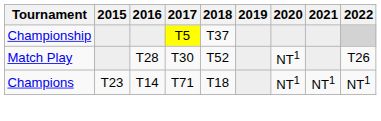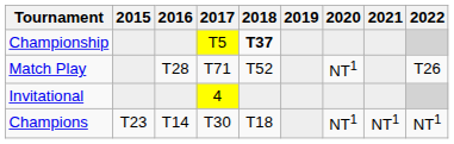 <table class="wikitable" style="text-align:center;">
 <tr>
 <th>Tournament</th>
 <th>2015</th>
 <th>2016</th>
 <th>2017</th>
 <th>2018</th>
 <th>2019</th>
 <th>2020</th>
 <th>2021</th>
 <th>2022</th>
 </tr>
 <tr>
 <td align="left"><a href='#'>Championship</a></td>
 <td style="background:#eeeeee;"></td>
 <td style="background:#eeeeee;"></td>
 <td style="background:yellow;">T5</td>
-<td>T37</td>
+<td><strong>T37</strong></td>
 <td style="background:#eeeeee;"></td>
 <td style="background:#eeeeee;"></td>
 <td style="background:#eeeeee;"></td>
 <td colspan=1 style="background:#D3D3D3;"></td>
 </tr>
 <tr>
 <td align="left"><a href='#'>Match Play</a></td>
 <td style="background:#eeeeee;"></td>
 <td>T28</td>
-<td>T30</td>
+<td>T71</td>
 <td>T52</td>
 <td style="background:#eeeeee;"></td>
 <td>NT<sup>1</sup></td>
 <td style="background:#eeeeee;"></td>
 <td>T26</td>
 </tr>
 <tr>
+<td align="left"><a href='#'>Invitational</a></td>
+<td style="background:#eeeeee;"></td>
+<td style="background:#eeeeee;"></td>
+<td style="background:yellow;">4</td>
+<td style="background:#eeeeee;"></td>
+<td style="background:#eeeeee;"></td>
+<td style="background:#eeeeee;"></td>
+<td style="background:#eeeeee;"></td>
+<td colspan=1 style="background:#D3D3D3;"></td>
+</tr>
+<tr>
 <td align="left"><a href='#'>Champions</a></td>
 <td>T23</td>
 <td>T14</td>
-<td>T71</td>
+<td>T30</td>
 <td>T18</td>
 <td style="background:#eeeeee;"></td>
 <td>NT<sup>1</sup></td>
 <td>NT<sup>1</sup></td>
 <td>NT<sup>1</sup></td>
 </tr>
 </table>
